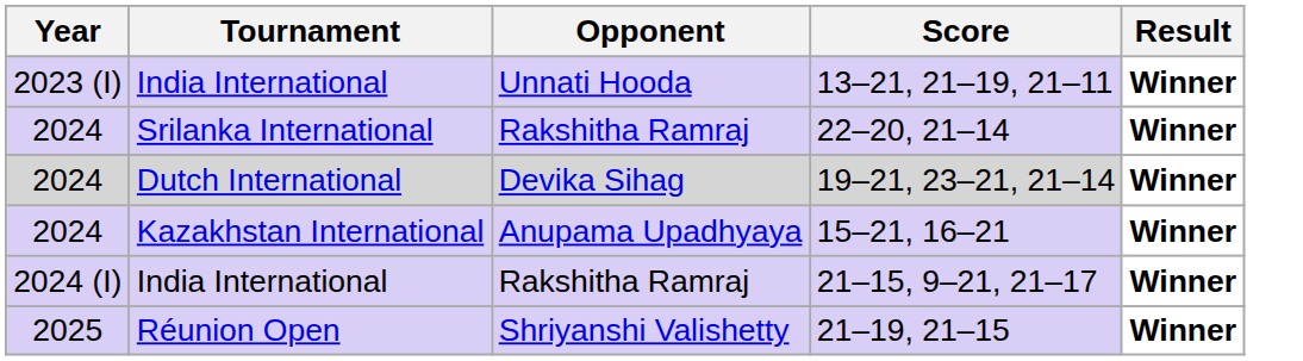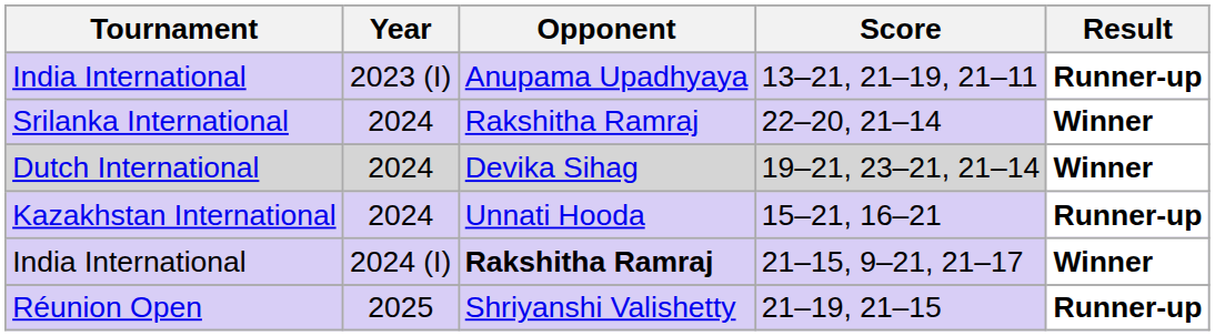 <table class="sortable wikitable" style="font-size: 90%;">
 <tr>
+<th>Tournament</th>
 <th>Year</th>
-<th>Tournament</th>
 <th>Opponent</th>
 <th>Score</th>
 <th>Result</th>
 </tr>
 <tr style="background:#D8CEF6">
+<td align="left"><a href='#'>India International</a></td>
 <td align="center">2023 (I)</td>
-<td align="left"><a href='#'>India International</a></td>
-<td align="left"> <a href='#'>Unnati Hooda</a></td>
+<td align="left"> <a href='#'>Anupama Upadhyaya</a></td>
 <td align="left">13–21, 21–19, 21–11</td>
-<td style="text-align:left; background:white"> <strong>Winner</strong></td>
+<td style="text-align:left; background:white"> <strong>Runner-up</strong></td>
 </tr>
 <tr style="background:#D8CEF6">
+<td align="left"><a href='#'>Srilanka International</a></td>
 <td align="center">2024</td>
-<td align="left"><a href='#'>Srilanka International</a></td>
 <td align="left"> <a href='#'>Rakshitha Ramraj</a></td>
 <td align="left">22–20, 21–14</td>
 <td style="text-align:left; background:white"> <strong>Winner</strong></td>
 </tr>
 <tr style="background:#D5D5D5">
+<td align="left"><a href='#'>Dutch International</a></td>
 <td align="center">2024</td>
-<td align="left"><a href='#'>Dutch International</a></td>
 <td align="left"> <a href='#'>Devika Sihag</a></td>
 <td align="left">19–21, 23–21, 21–14</td>
 <td style="text-align:left; background:white"> <strong>Winner</strong></td>
 </tr>
 <tr style="background:#D8CEF6">
+<td align="left"><a href='#'>Kazakhstan International</a></td>
 <td align="center">2024</td>
-<td align="left"><a href='#'>Kazakhstan International</a></td>
-<td align="left"> <a href='#'>Anupama Upadhyaya</a></td>
+<td align="left"> <a href='#'>Unnati Hooda</a></td>
 <td align="left">15–21, 16–21</td>
-<td style="text-align:left; background:white"> <strong>Winner</strong></td>
+<td style="text-align:left; background:white"> <strong>Runner-up</strong></td>
 </tr>
 <tr style="background:#D8CEF6">
+<td align="left">India International</td>
 <td align="center">2024 (I)</td>
-<td align="left">India International</td>
-<td align="left"> Rakshitha Ramraj</td>
+<td align="left"><strong> Rakshitha Ramraj</strong></td>
 <td align="left">21–15, 9–21, 21–17</td>
 <td style="text-align:left; background:white"> <strong>Winner</strong></td>
 </tr>
 <tr style="background:#D8CEF6">
+<td align="left"><a href='#'>Réunion Open</a></td>
 <td align="center">2025</td>
-<td align="left"><a href='#'>Réunion Open</a></td>
 <td align="left"> <a href='#'>Shriyanshi Valishetty</a></td>
 <td align="left">21–19, 21–15</td>
-<td style="text-align:left; background:white"> <strong>Winner</strong></td>
+<td style="text-align:left; background:white"> <strong>Runner-up</strong></td>
 </tr>
 </table>
